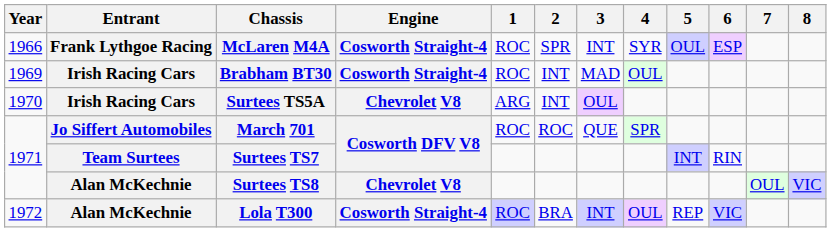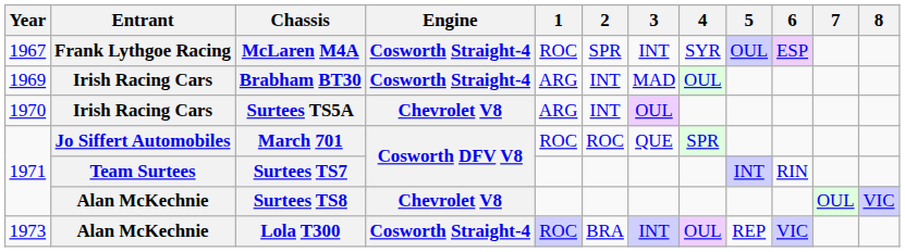 <table class="wikitable" style="text-align:center; font-size:90%">
 <tr>
 <th>Year</th>
 <th>Entrant</th>
 <th>Chassis</th>
 <th>Engine</th>
 <th>1</th>
 <th>2</th>
 <th>3</th>
 <th>4</th>
 <th>5</th>
 <th>6</th>
 <th>7</th>
 <th>8</th>
 </tr>
 <tr>
-<td><a href='#'>1966</a></td>
+<td><a href='#'>1967</a></td>
 <th>Frank Lythgoe Racing</th>
 <th><a href='#'>McLaren</a> <a href='#'>M4A</a></th>
 <th><a href='#'>Cosworth</a> <a href='#'>Straight-4</a></th>
 <td><a href='#'>ROC</a></td>
 <td><a href='#'>SPR</a></td>
 <td><a href='#'>INT</a></td>
 <td><a href='#'>SYR</a></td>
 <td style="background:#CFCFFF;"><a href='#'>OUL</a><br></td>
 <td style="background:#EFCFFF;"><a href='#'>ESP</a><br></td>
 <td></td>
 <td></td>
 </tr>
 <tr>
 <td><a href='#'>1969</a></td>
 <th>Irish Racing Cars</th>
 <th><a href='#'>Brabham</a> <a href='#'>BT30</a></th>
 <th><a href='#'>Cosworth</a> <a href='#'>Straight-4</a></th>
-<td><a href='#'>ROC</a></td>
+<td><a href='#'>ARG</a></td>
 <td><a href='#'>INT</a></td>
 <td><a href='#'>MAD</a></td>
 <td style="background:#DFFFDF;"><a href='#'>OUL</a><br></td>
 <td></td>
 <td></td>
 <td></td>
 <td></td>
 </tr>
 <tr>
 <td><a href='#'>1970</a></td>
 <th>Irish Racing Cars</th>
 <th><a href='#'>Surtees</a> TS5A</th>
 <th><a href='#'>Chevrolet</a> <a href='#'>V8</a></th>
 <td><a href='#'>ARG</a></td>
 <td><a href='#'>INT</a></td>
 <td style="background:#EFCFFF;"><a href='#'>OUL</a><br></td>
 <td></td>
 <td></td>
 <td></td>
 <td></td>
 <td></td>
 </tr>
 <tr>
 <td rowspan=3><a href='#'>1971</a></td>
 <th><a href='#'>Jo Siffert Automobiles</a></th>
 <th><a href='#'>March</a> <a href='#'>701</a></th>
 <th rowspan=2><a href='#'>Cosworth</a> <a href='#'>DFV</a> <a href='#'>V8</a></th>
 <td><a href='#'>ROC</a></td>
 <td><a href='#'>ROC</a></td>
 <td><a href='#'>QUE</a></td>
 <td style="background:#DFFFDF;"><a href='#'>SPR</a><br></td>
 <td></td>
 <td></td>
 <td></td>
 <td></td>
 </tr>
 <tr>
 <th><a href='#'>Team Surtees</a></th>
 <th><a href='#'>Surtees</a> <a href='#'>TS7</a></th>
 <td></td>
 <td></td>
 <td></td>
 <td></td>
 <td style="background:#CFCFFF;"><a href='#'>INT</a><br></td>
 <td><a href='#'>RIN</a></td>
 <td></td>
 <td></td>
 </tr>
 <tr>
 <th>Alan McKechnie</th>
 <th><a href='#'>Surtees</a> <a href='#'>TS8</a></th>
 <th><a href='#'>Chevrolet</a> <a href='#'>V8</a></th>
 <td></td>
 <td></td>
 <td></td>
 <td></td>
 <td></td>
 <td></td>
 <td style="background:#DFFFDF;"><a href='#'>OUL</a><br></td>
 <td style="background:#CFCFFF;"><a href='#'>VIC</a><br></td>
 </tr>
 <tr>
-<td><a href='#'>1972</a></td>
+<td><a href='#'>1973</a></td>
 <th>Alan McKechnie</th>
 <th><a href='#'>Lola</a> <a href='#'>T300</a></th>
 <th><a href='#'>Cosworth</a> <a href='#'>Straight-4</a></th>
 <td style="background:#CFCFFF;"><a href='#'>ROC</a><br></td>
 <td><a href='#'>BRA</a></td>
 <td style="background:#CFCFFF;"><a href='#'>INT</a><br></td>
 <td style="background:#EFCFFF;"><a href='#'>OUL</a><br></td>
 <td><a href='#'>REP</a></td>
 <td style="background:#CFCFFF;"><a href='#'>VIC</a><br></td>
 <td></td>
 <td></td>
 </tr>
 </table>
